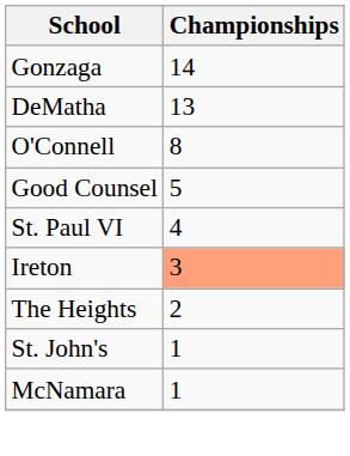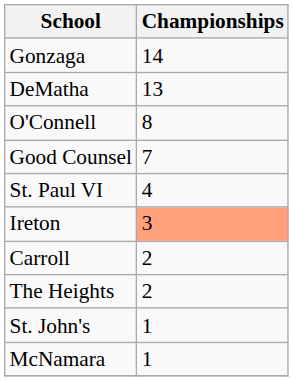 <table class="wikitable">
 <tr>
 <th>School</th>
 <th>Championships</th>
 </tr>
 <tr>
 <td>Gonzaga</td>
 <td>14</td>
 </tr>
 <tr>
 <td>DeMatha</td>
 <td>13</td>
 </tr>
 <tr>
 <td>O'Connell</td>
 <td>8</td>
 </tr>
 <tr>
 <td>Good Counsel</td>
-<td>5</td>
+<td>7</td>
 </tr>
 <tr>
 <td>St. Paul VI</td>
 <td>4</td>
 </tr>
 <tr>
 <td>Ireton</td>
 <td style="background: lightsalmon;">3</td>
+</tr>
+<tr>
+<td>Carroll</td>
+<td>2</td>
 </tr>
 <tr>
 <td>The Heights</td>
 <td>2</td>
 </tr>
 <tr>
 <td>St. John's</td>
 <td>1</td>
 </tr>
 <tr>
 <td>McNamara</td>
 <td>1</td>
 </tr>
 <tr>
 </tr>
 </table>
